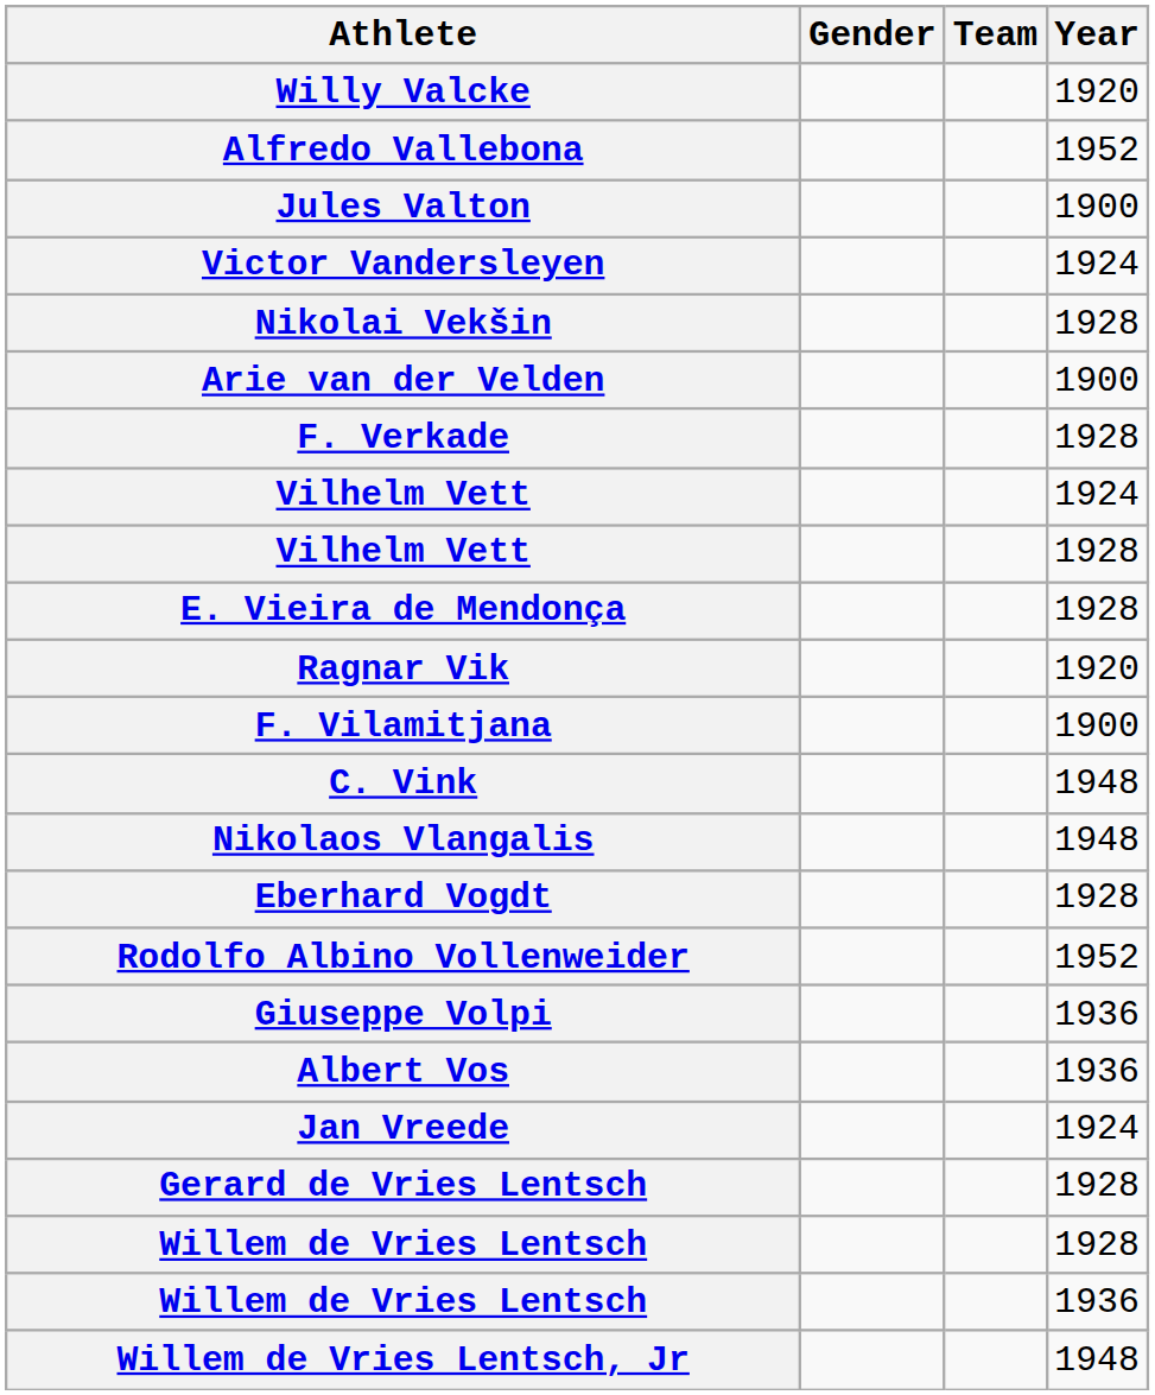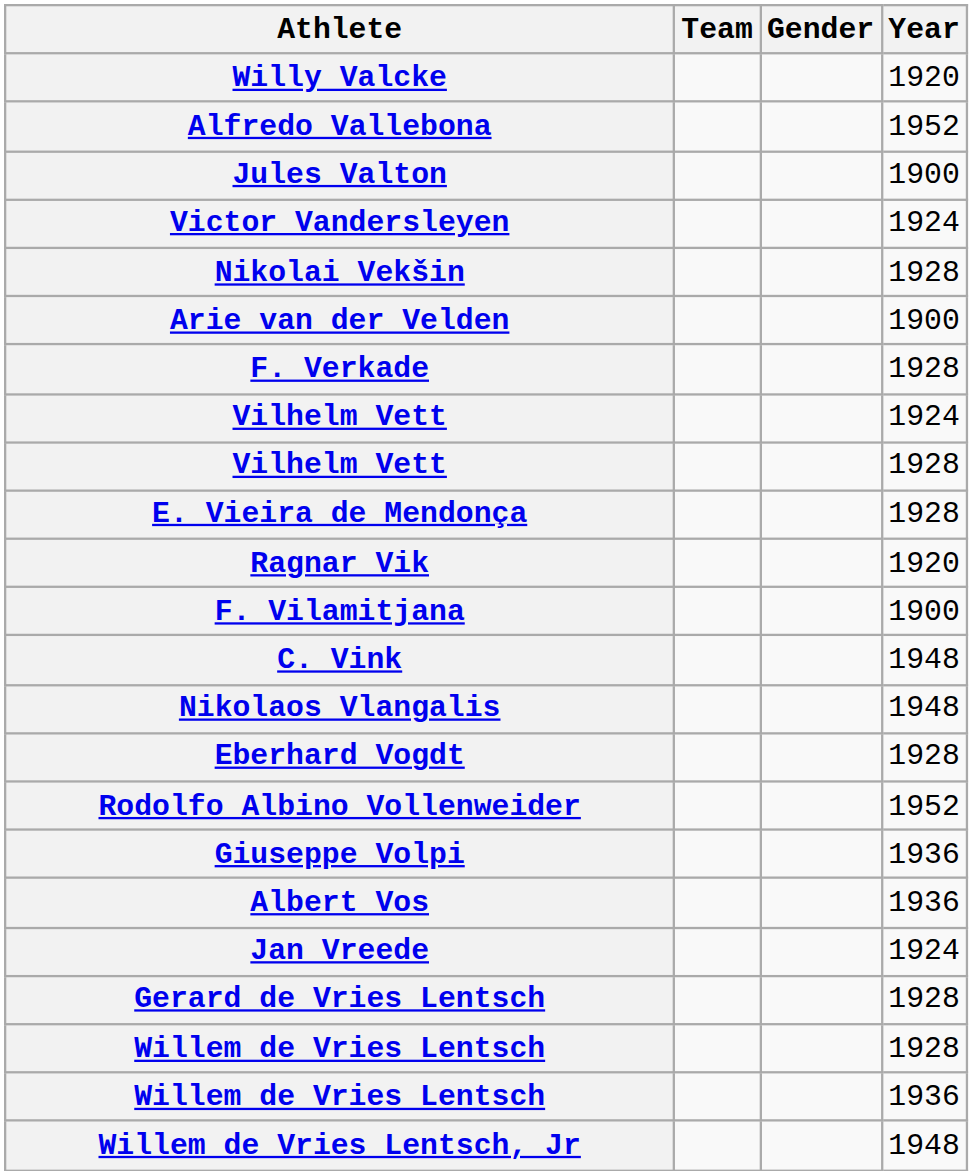 <table class="wikitable plainrowheaders">
 <tr>
 <th scope="col" style="width:22em">Athlete</th>
+<th scope="col">Team</th>
 <th scope="col">Gender</th>
-<th scope="col">Team</th>
 <th scope="col">Year</th>
 </tr>
 <tr>
 <th scope="row"><a href='#'>Willy Valcke</a></th>
+<td></td>
 <td style="text-align:center"></td>
-<td></td>
 <td>1920</td>
 </tr>
 <tr>
 <th scope="row"><a href='#'>Alfredo Vallebona</a></th>
+<td></td>
 <td style="text-align:center"></td>
-<td></td>
 <td>1952</td>
 </tr>
 <tr>
 <th scope="row"><a href='#'>Jules Valton</a></th>
+<td></td>
 <td style="text-align:center"></td>
-<td></td>
 <td>1900</td>
 </tr>
 <tr>
 <th scope="row"><a href='#'>Victor Vandersleyen</a></th>
+<td></td>
 <td style="text-align:center"></td>
-<td></td>
 <td>1924</td>
 </tr>
 <tr>
 <th scope="row"><a href='#'>Nikolai Vekšin</a></th>
+<td></td>
 <td style="text-align:center"></td>
-<td></td>
 <td>1928</td>
 </tr>
 <tr>
 <th scope="row"><a href='#'>Arie van der Velden</a></th>
+<td></td>
 <td style="text-align:center"></td>
-<td></td>
 <td>1900</td>
 </tr>
 <tr>
 <th scope="row"><a href='#'>F. Verkade</a></th>
+<td></td>
 <td style="text-align:center"></td>
-<td></td>
 <td>1928</td>
 </tr>
 <tr>
 <th scope="row"><a href='#'>Vilhelm Vett</a></th>
+<td></td>
 <td style="text-align:center"></td>
-<td></td>
 <td>1924</td>
 </tr>
 <tr>
 <th scope="row"><a href='#'>Vilhelm Vett</a></th>
+<td></td>
 <td style="text-align:center"></td>
-<td></td>
 <td>1928</td>
 </tr>
 <tr>
 <th scope="row"><a href='#'>E. Vieira de Mendonça</a></th>
+<td></td>
 <td style="text-align:center"></td>
-<td></td>
 <td>1928</td>
 </tr>
 <tr>
 <th scope="row"><a href='#'>Ragnar Vik</a></th>
+<td></td>
 <td style="text-align:center"></td>
-<td></td>
 <td>1920</td>
 </tr>
 <tr>
 <th scope="row"><a href='#'>F. Vilamitjana</a></th>
+<td></td>
 <td style="text-align:center"></td>
-<td></td>
 <td>1900</td>
 </tr>
 <tr>
 <th scope="row"><a href='#'>C. Vink</a></th>
+<td></td>
 <td style="text-align:center"></td>
-<td></td>
 <td>1948</td>
 </tr>
 <tr>
 <th scope="row"><a href='#'>Nikolaos Vlangalis</a></th>
+<td></td>
 <td style="text-align:center"></td>
-<td></td>
 <td>1948</td>
 </tr>
 <tr>
 <th scope="row"><a href='#'>Eberhard Vogdt</a></th>
+<td></td>
 <td style="text-align:center"></td>
-<td></td>
 <td>1928</td>
 </tr>
 <tr>
 <th scope="row"><a href='#'>Rodolfo Albino Vollenweider</a></th>
+<td></td>
 <td style="text-align:center"></td>
-<td></td>
 <td>1952</td>
 </tr>
 <tr>
 <th scope="row"><a href='#'>Giuseppe Volpi</a></th>
+<td></td>
 <td style="text-align:center"></td>
-<td></td>
 <td>1936</td>
 </tr>
 <tr>
 <th scope="row"><a href='#'>Albert Vos</a></th>
+<td></td>
 <td style="text-align:center"></td>
-<td></td>
 <td>1936</td>
 </tr>
 <tr>
 <th scope="row"><a href='#'>Jan Vreede</a></th>
+<td></td>
 <td style="text-align:center"></td>
-<td></td>
 <td>1924</td>
 </tr>
 <tr>
 <th scope="row"><a href='#'>Gerard de Vries Lentsch</a></th>
+<td></td>
 <td style="text-align:center"></td>
-<td></td>
 <td>1928</td>
 </tr>
 <tr>
 <th scope="row"><a href='#'>Willem de Vries Lentsch</a></th>
+<td></td>
 <td style="text-align:center"></td>
-<td></td>
 <td>1928</td>
 </tr>
 <tr>
 <th scope="row"><a href='#'>Willem de Vries Lentsch</a></th>
+<td></td>
 <td style="text-align:center"></td>
-<td></td>
 <td>1936</td>
 </tr>
 <tr>
 <th scope="row"><a href='#'>Willem de Vries Lentsch, Jr</a></th>
+<td></td>
 <td style="text-align:center"></td>
-<td></td>
 <td>1948</td>
 </tr>
 </table>
